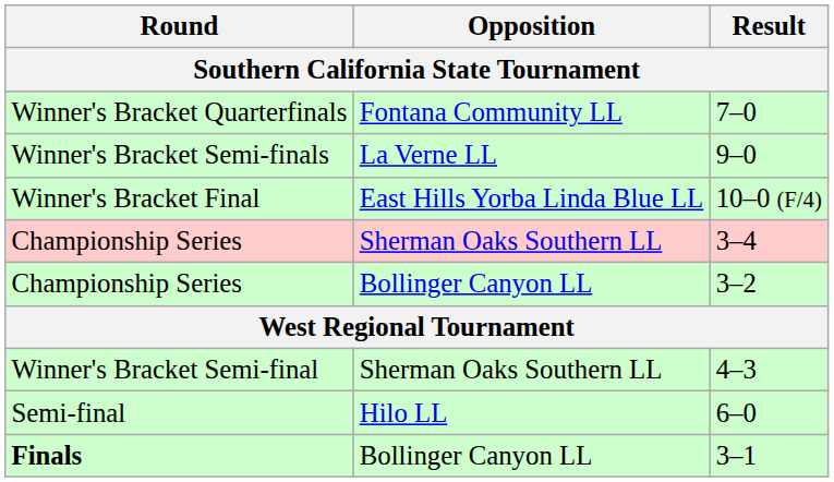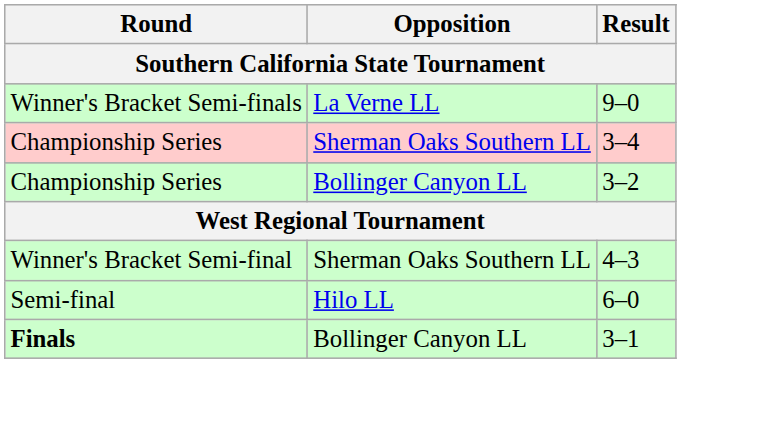 <table class="wikitable">
 <tr>
 <th>Round</th>
 <th>Opposition</th>
 <th>Result</th>
 </tr>
 <tr>
 <th colspan=3>Southern California State Tournament</th>
 </tr>
 <tr bgcolor=ccffcc>
-<td>Winner's Bracket Quarterfinals</td>
-<td><a href='#'>Fontana Community LL</a></td>
-<td>7–0</td>
-</tr>
-<tr bgcolor=ccffcc>
 <td>Winner's Bracket Semi-finals</td>
 <td><a href='#'>La Verne LL</a></td>
 <td>9–0</td>
-</tr>
-<tr bgcolor=ccffcc>
-<td>Winner's Bracket Final</td>
-<td><a href='#'>East Hills Yorba Linda Blue LL</a></td>
-<td>10–0 <small>(F/4)</small></td>
 </tr>
 <tr bgcolor=ffcccc>
 <td>Championship Series</td>
 <td><a href='#'>Sherman Oaks Southern LL</a></td>
 <td>3–4</td>
 </tr>
 <tr bgcolor=ccffcc>
 <td>Championship Series</td>
 <td> <a href='#'>Bollinger Canyon LL</a></td>
 <td>3–2</td>
 </tr>
 <tr>
 <th colspan=3>West Regional Tournament</th>
 </tr>
 <tr bgcolor=ccffcc>
 <td>Winner's Bracket Semi-final</td>
 <td>Sherman Oaks Southern LL</td>
 <td>4–3</td>
 </tr>
 <tr bgcolor=ccffcc>
 <td>Semi-final</td>
 <td> <a href='#'>Hilo LL</a></td>
 <td>6–0</td>
 </tr>
 <tr bgcolor=ccffcc>
 <td><strong>Finals</strong></td>
 <td> Bollinger Canyon LL</td>
 <td>3–1</td>
 </tr>
 </table>
